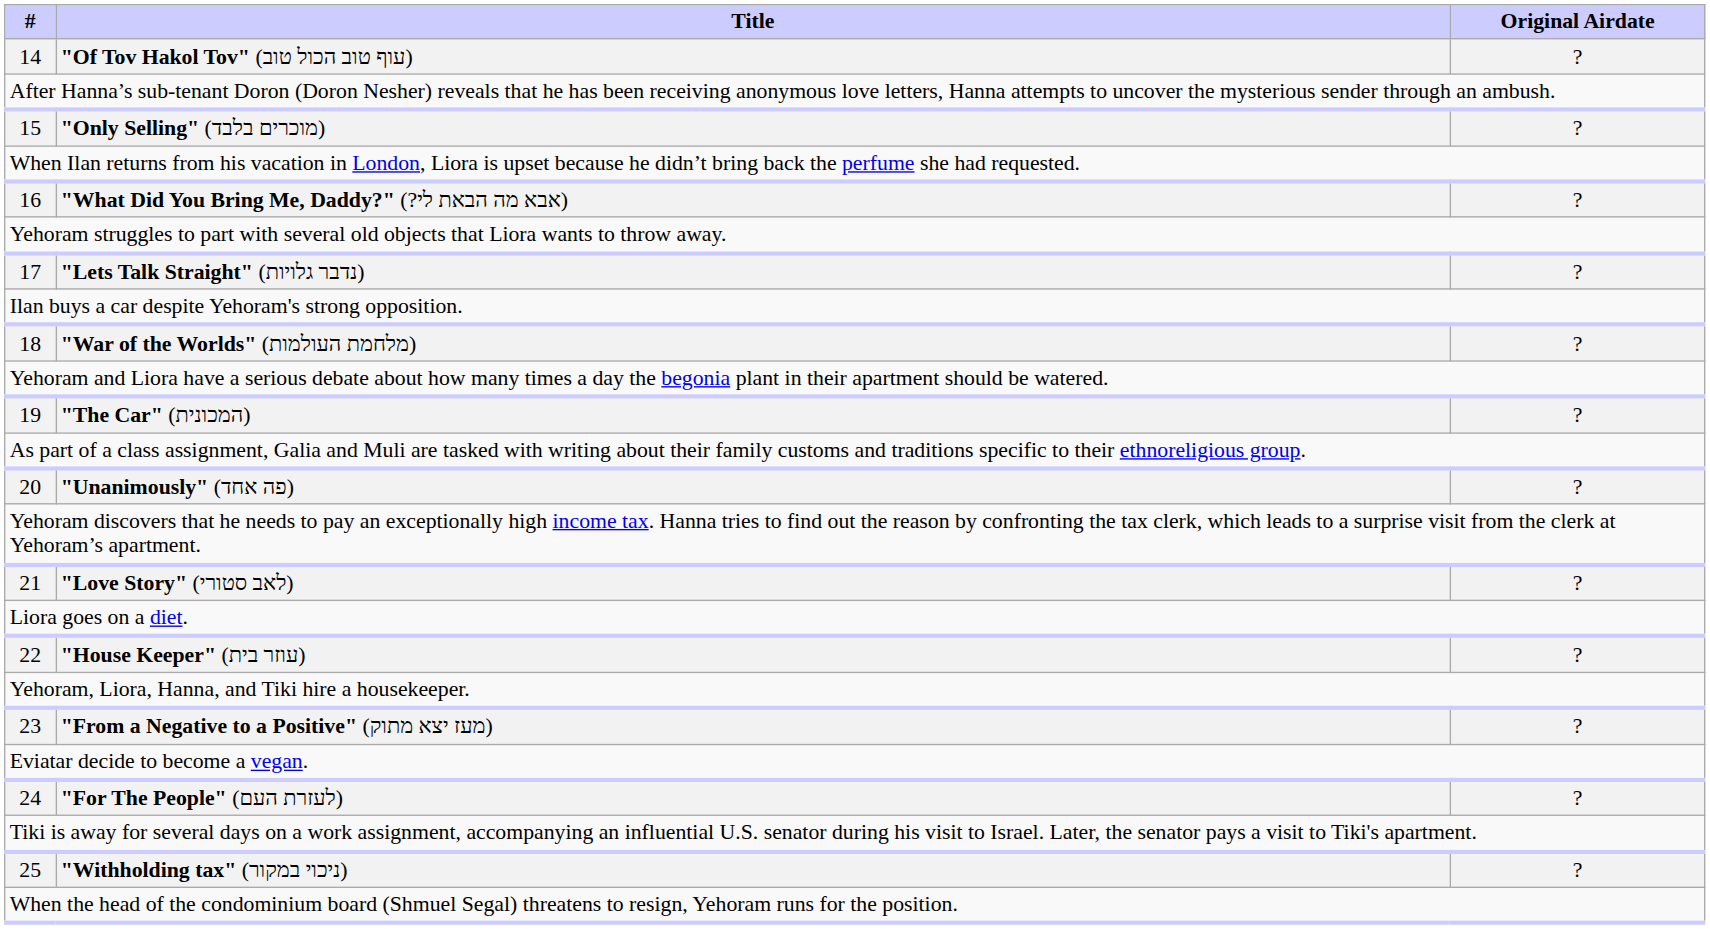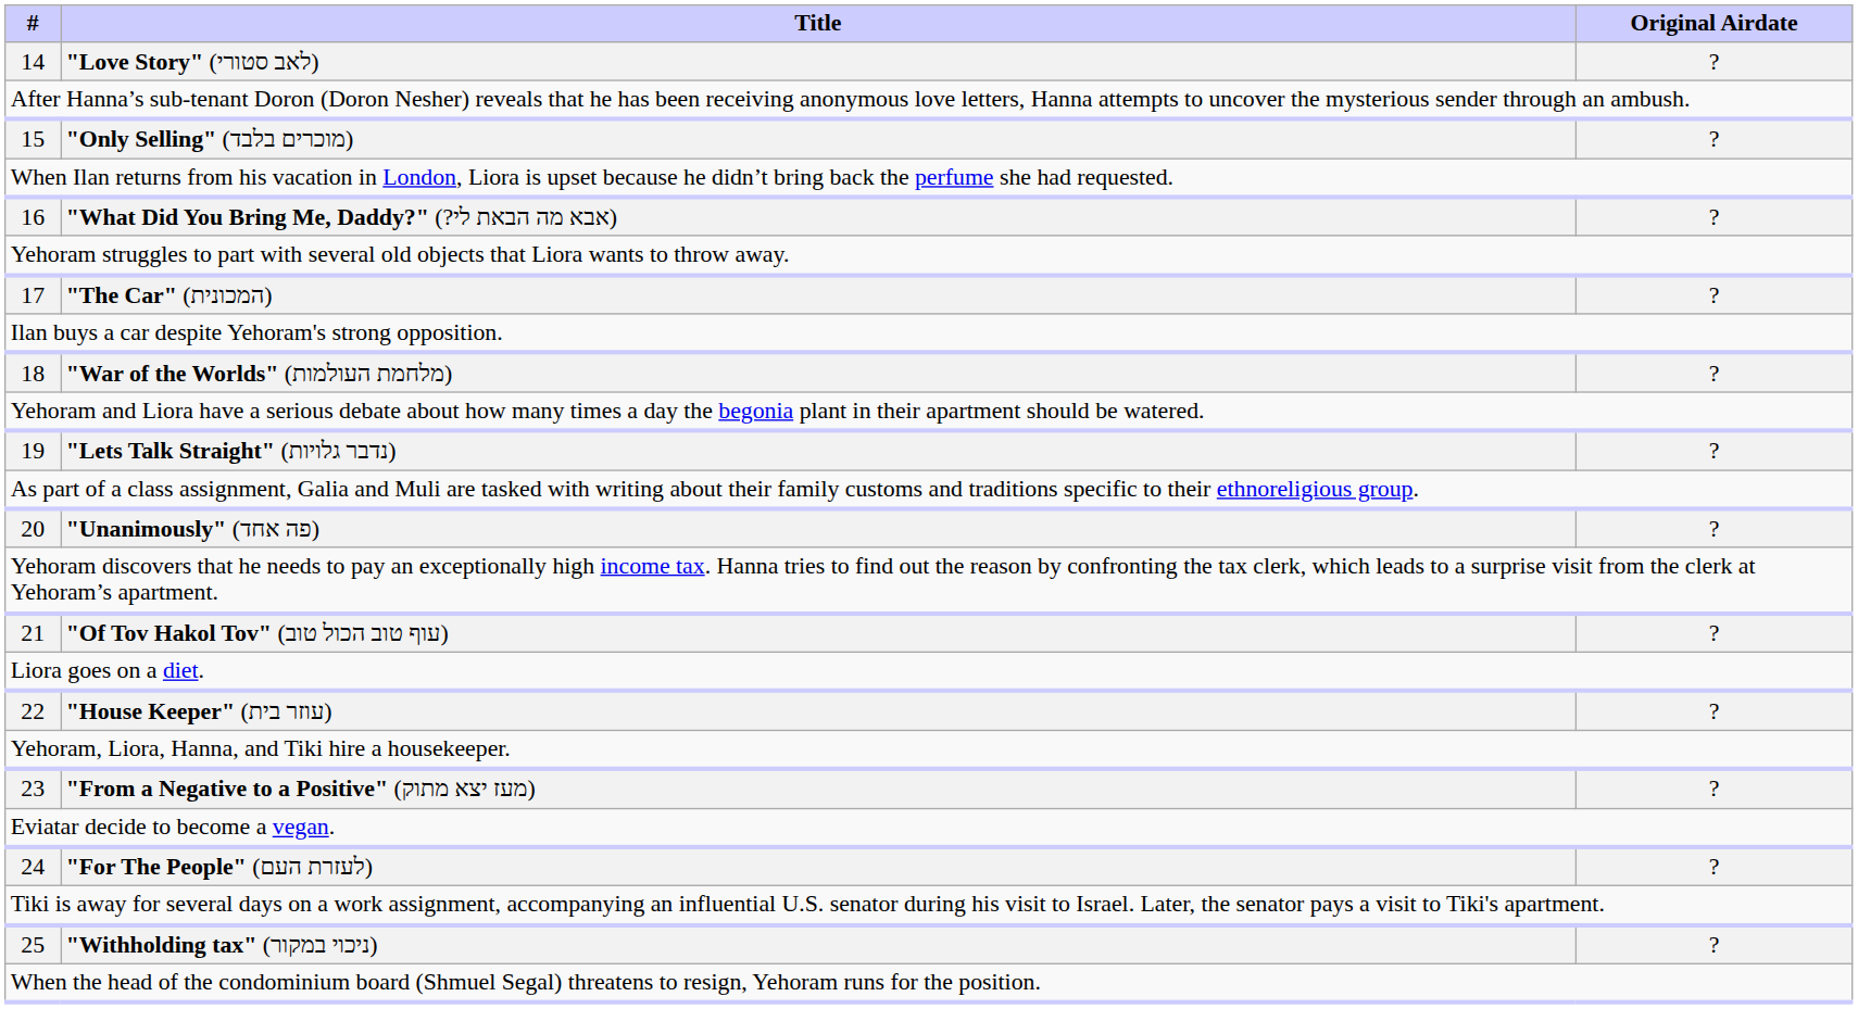 <table class="wikitable" width=99%>
 <tr>
 <th style="background: #CCF" width="3%">#</th>
 <th style="background: #CCF">Title</th>
 <th style="background: #CCF" width="15%">Original Airdate</th>
 </tr>
 <tr class="vevent" style="text-align: center; background:#F2F2F2">
 <td>14</td>
-<td class="summary" style="text-align: left;"><strong>"Of Tov Hakol Tov"</strong> (עוף טוב הכול טוב)</td>
+<td class="summary" style="text-align: left;"><strong>"Love Story"</strong> (לאב סטורי)</td>
 <td>?</td>
 </tr>
 <tr>
 <td class="description" style="border-bottom:3px solid #CCCCFF" colspan="4">After Hanna’s sub-tenant Doron (Doron Nesher) reveals that he has been receiving anonymous love letters, Hanna attempts to uncover the mysterious sender through an ambush.</td>
 </tr>
 <tr class="vevent" style="text-align: center; background:#F2F2F2">
 <td>15</td>
 <td class="summary" style="text-align: left;"><strong>"Only Selling"</strong> (מוכרים בלבד)</td>
 <td>?</td>
 </tr>
 <tr>
 <td class="description" style="border-bottom:3px solid #CCCCFF" colspan="4">When Ilan returns from his vacation in <a href='#'>London</a>, Liora is upset because he didn’t bring back the <a href='#'>perfume</a> she had requested.</td>
 </tr>
 <tr class="vevent" style="text-align: center; background:#F2F2F2">
 <td>16</td>
 <td class="summary" style="text-align: left;"><strong>"What Did You Bring Me, Daddy?"</strong> (?אבא מה הבאת לי)</td>
 <td>?</td>
 </tr>
 <tr>
 <td class="description" style="border-bottom:3px solid #CCCCFF" colspan="4">Yehoram struggles to part with several old objects that Liora wants to throw away.</td>
 </tr>
 <tr class="vevent" style="text-align: center; background:#F2F2F2">
 <td>17</td>
-<td class="summary" style="text-align: left;"><strong>"Lets Talk Straight"</strong> (נדבר גלויות)</td>
+<td class="summary" style="text-align: left;"><strong>"The Car"</strong> (המכונית)</td>
 <td>?</td>
 </tr>
 <tr>
 <td class="description" style="border-bottom:3px solid #CCCCFF" colspan="4">Ilan buys a car despite Yehoram's strong opposition.</td>
 </tr>
 <tr class="vevent" style="text-align: center; background:#F2F2F2">
 <td>18</td>
 <td class="summary" style="text-align: left;"><strong>"War of the Worlds"</strong> (מלחמת העולמות)</td>
 <td>?</td>
 </tr>
 <tr>
 <td class="description" style="border-bottom:3px solid #CCCCFF" colspan="4">Yehoram and Liora have a serious debate about how many times a day the <a href='#'>begonia</a> plant in their apartment should be watered.</td>
 </tr>
 <tr class="vevent" style="text-align: center; background:#F2F2F2">
 <td>19</td>
-<td class="summary" style="text-align: left;"><strong>"The Car"</strong> (המכונית)</td>
+<td class="summary" style="text-align: left;"><strong>"Lets Talk Straight"</strong> (נדבר גלויות)</td>
 <td>?</td>
 </tr>
 <tr>
 <td class="description" style="border-bottom:3px solid #CCCCFF" colspan="4">As part of a class assignment, Galia and Muli are tasked with writing about their family customs and traditions specific to their <a href='#'>ethnoreligious group</a>.</td>
 </tr>
 <tr class="vevent" style="text-align: center; background:#F2F2F2">
 <td>20</td>
 <td class="summary" style="text-align: left;"><strong>"Unanimously"</strong> (פה אחד)</td>
 <td>?</td>
 </tr>
 <tr>
 <td class="description" style="border-bottom:3px solid #CCCCFF" colspan="4">Yehoram discovers that he needs to pay an exceptionally high <a href='#'>income tax</a>. Hanna tries to find out the reason by confronting the tax clerk, which leads to a surprise visit from the clerk at Yehoram’s apartment.</td>
 </tr>
 <tr class="vevent" style="text-align: center; background:#F2F2F2">
 <td>21</td>
-<td class="summary" style="text-align: left;"><strong>"Love Story"</strong> (לאב סטורי)</td>
+<td class="summary" style="text-align: left;"><strong>"Of Tov Hakol Tov"</strong> (עוף טוב הכול טוב)</td>
 <td>?</td>
 </tr>
 <tr>
 <td class="description" style="border-bottom:3px solid #CCCCFF" colspan="4">Liora goes on a <a href='#'>diet</a>.</td>
 </tr>
 <tr class="vevent" style="text-align: center; background:#F2F2F2">
 <td>22</td>
 <td class="summary" style="text-align: left;"><strong>"House Keeper"</strong> (עוזר בית)</td>
 <td>?</td>
 </tr>
 <tr>
 <td class="description" style="border-bottom:3px solid #CCCCFF" colspan="4">Yehoram, Liora, Hanna, and Tiki hire a housekeeper.</td>
 </tr>
 <tr class="vevent" style="text-align: center; background:#F2F2F2">
 <td>23</td>
 <td class="summary" style="text-align: left;"><strong>"From a Negative to a Positive"</strong> (מעז יצא מתוק)</td>
 <td>?</td>
 </tr>
 <tr>
 <td class="description" style="border-bottom:3px solid #CCCCFF" colspan="4">Eviatar decide to become a <a href='#'>vegan</a>.</td>
 </tr>
 <tr class="vevent" style="text-align: center; background:#F2F2F2">
 <td>24</td>
 <td class="summary" style="text-align: left;"><strong>"For The People"</strong> (לעזרת העם)</td>
 <td>?</td>
 </tr>
 <tr>
 <td class="description" style="border-bottom:3px solid #CCCCFF" colspan="4">Tiki is away for several days on a work assignment, accompanying an influential U.S. senator during his visit to Israel. Later, the senator pays a visit to Tiki's apartment.</td>
 </tr>
 <tr class="vevent" style="text-align: center; background:#F2F2F2">
 <td>25</td>
 <td class="summary" style="text-align: left;"><strong>"Withholding tax"</strong> (ניכוי במקור)</td>
 <td>?</td>
 </tr>
 <tr>
 <td class="description" style="border-bottom:3px solid #CCCCFF" colspan="4">When the head of the condominium board (Shmuel Segal) threatens to resign, Yehoram runs for the position.</td>
 </tr>
 </table>
